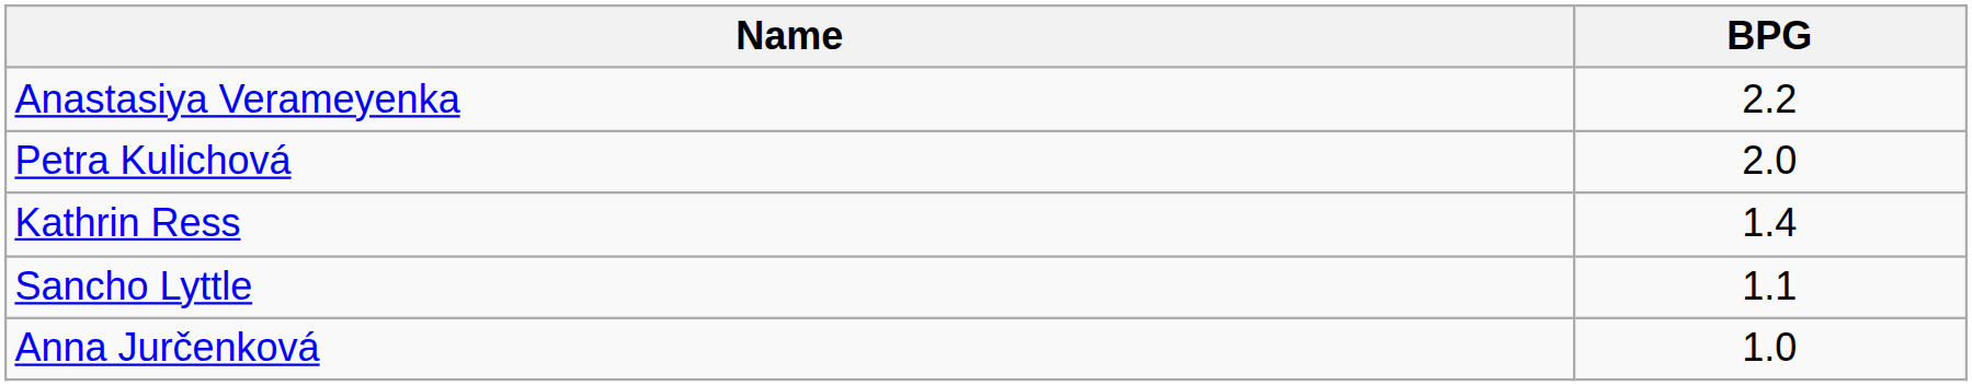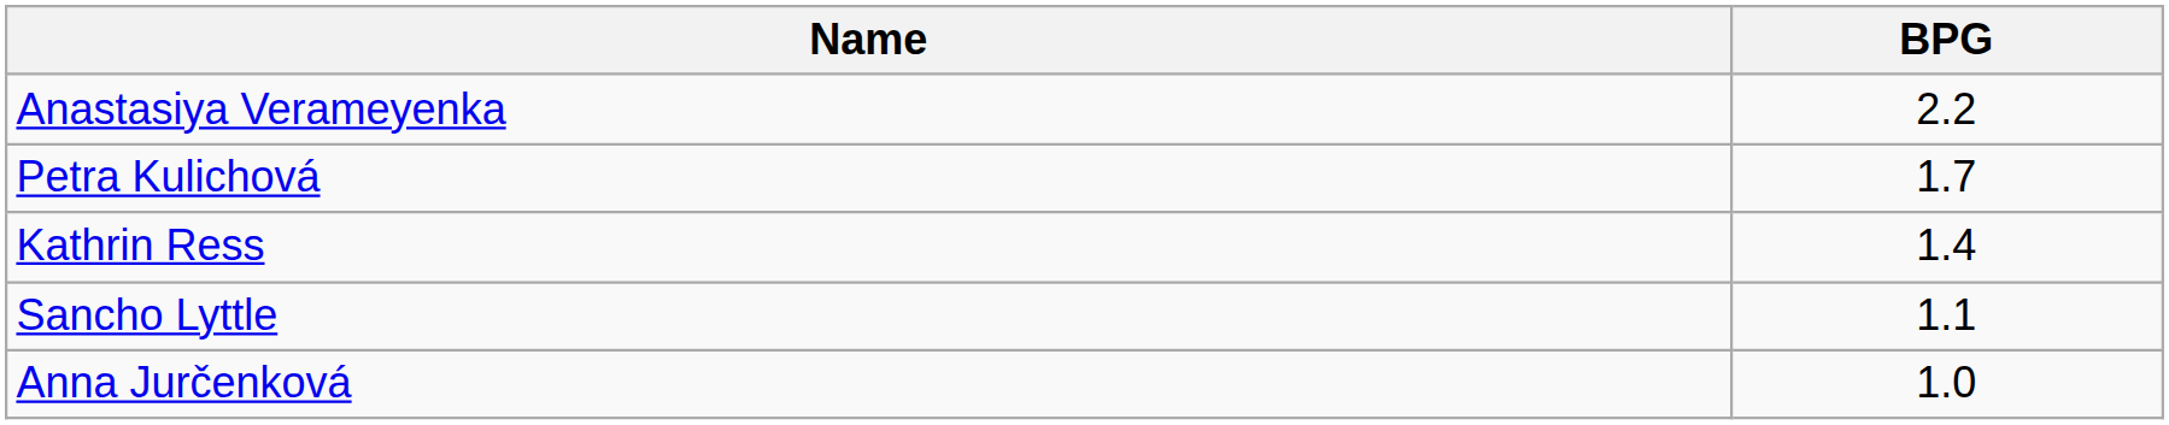 <table class=wikitable width="90%">
 <tr>
 <th width="80%">Name</th>
 <th width="20%">BPG</th>
 </tr>
 <tr>
 <td> <a href='#'>Anastasiya Verameyenka</a></td>
 <td align=center>2.2</td>
 </tr>
 <tr>
 <td> <a href='#'>Petra Kulichová</a></td>
-<td align=center>2.0</td>
+<td align=center>1.7</td>
 </tr>
 <tr>
 <td> <a href='#'>Kathrin Ress</a></td>
 <td align=center>1.4</td>
 </tr>
 <tr>
 <td> <a href='#'>Sancho Lyttle</a></td>
 <td align=center>1.1</td>
 </tr>
 <tr>
 <td> <a href='#'>Anna Jurčenková</a></td>
 <td align=center>1.0</td>
 </tr>
 </table>
